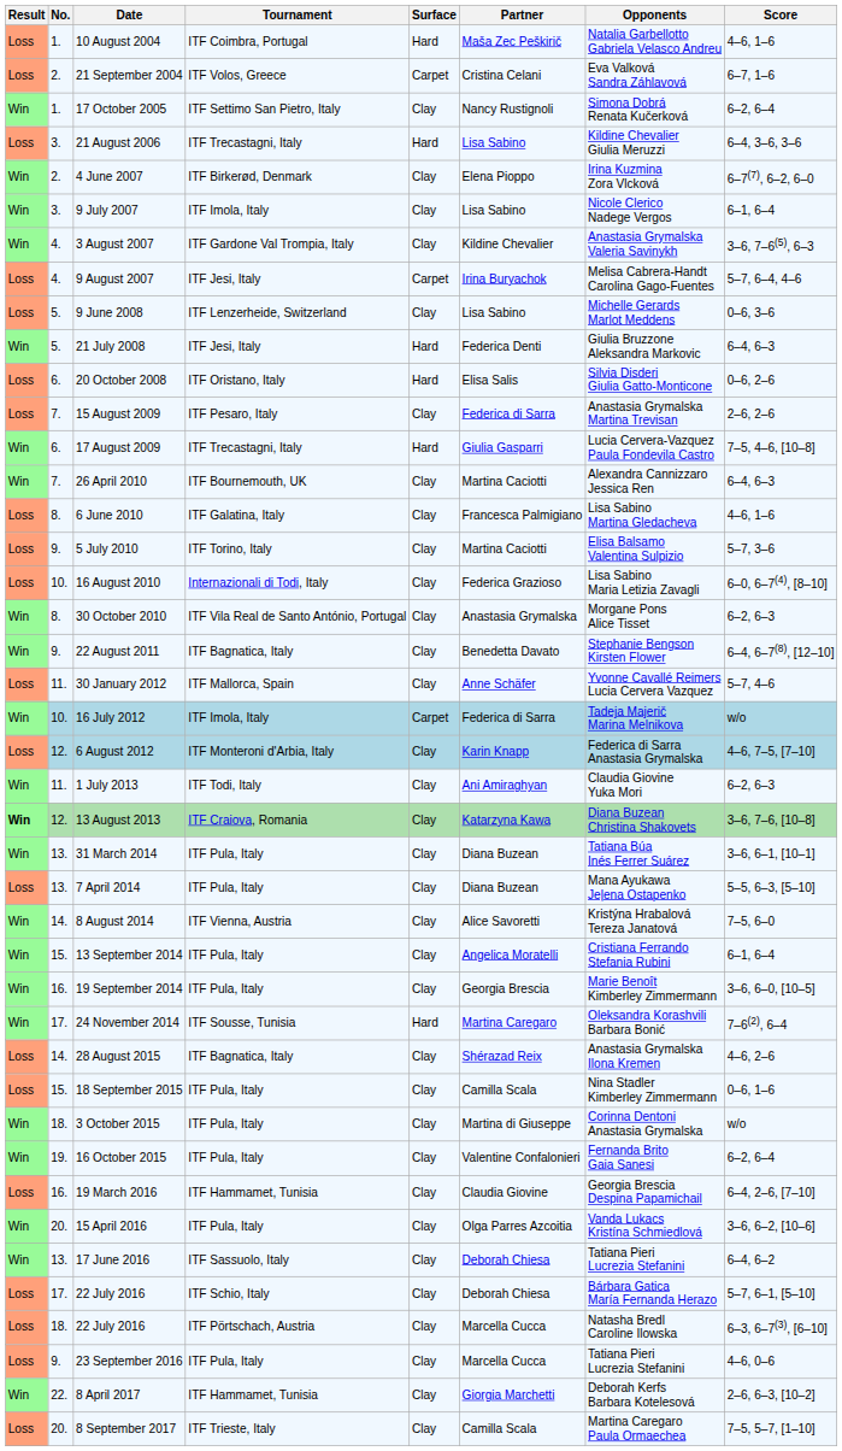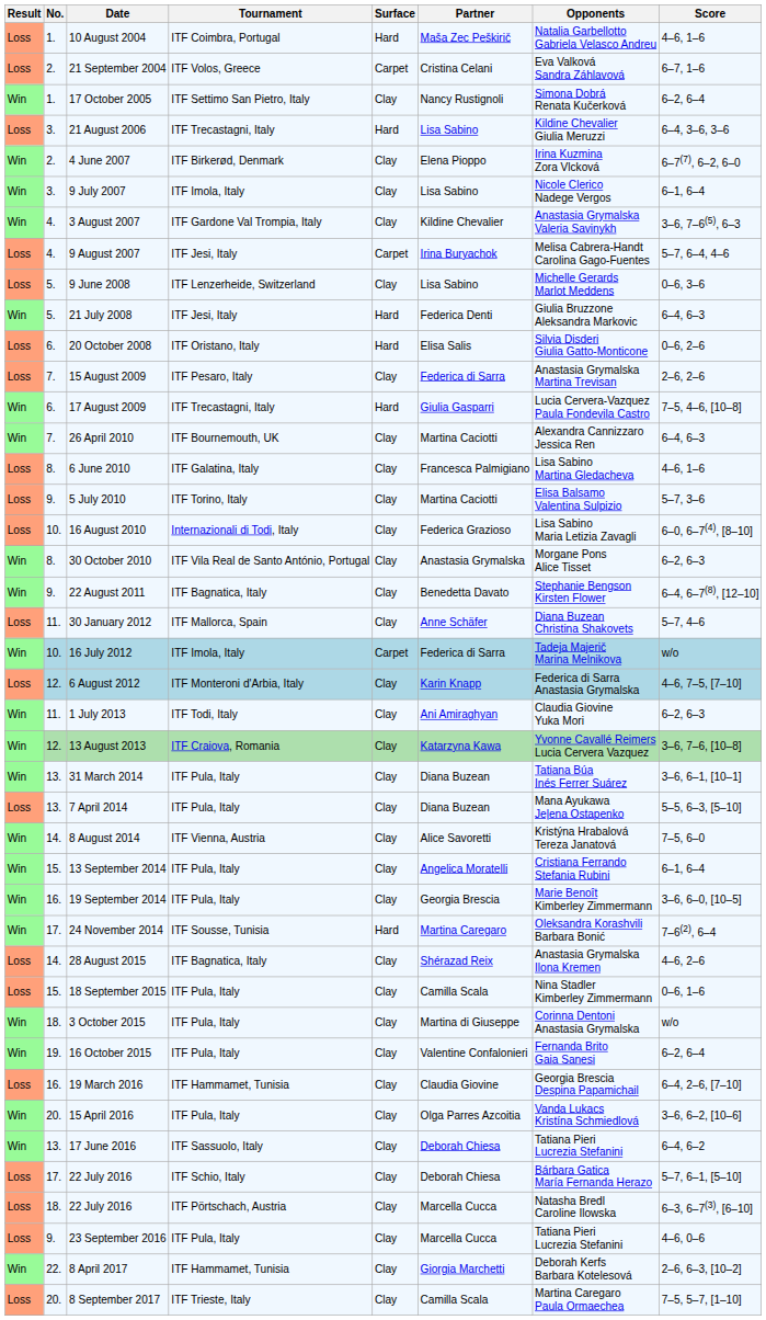 <table class="sortable wikitable" style=font-size:97%>
 <tr>
 <th>Result</th>
 <th>No.</th>
 <th>Date</th>
 <th>Tournament</th>
 <th>Surface</th>
 <th>Partner</th>
 <th>Opponents</th>
 <th class="unsortable">Score</th>
 </tr>
 <tr style="background:#f0f8ff;">
 <td style="background:#ffa07a;">Loss</td>
 <td>1.</td>
 <td>10 August 2004</td>
 <td>ITF Coimbra, Portugal</td>
 <td>Hard</td>
 <td> <a href='#'>Maša Zec Peškirič</a></td>
 <td> <a href='#'>Natalia Garbellotto</a> <br>  <a href='#'>Gabriela Velasco Andreu</a></td>
 <td>4–6, 1–6</td>
 </tr>
 <tr style="background:#f0f8ff;">
 <td style="background:#ffa07a;">Loss</td>
 <td>2.</td>
 <td>21 September 2004</td>
 <td>ITF Volos, Greece</td>
 <td>Carpet</td>
 <td> Cristina Celani</td>
 <td> Eva Valková <br>  <a href='#'>Sandra Záhlavová</a></td>
 <td>6–7, 1–6</td>
 </tr>
 <tr style="background:#f0f8ff;">
 <td style="background:#98fb98;">Win</td>
 <td>1.</td>
 <td>17 October 2005</td>
 <td>ITF Settimo San Pietro, Italy</td>
 <td>Clay</td>
 <td> Nancy Rustignoli</td>
 <td> <a href='#'>Simona Dobrá</a> <br>  Renata Kučerková</td>
 <td>6–2, 6–4</td>
 </tr>
 <tr style="background:#f0f8ff;">
 <td style="background:#ffa07a;">Loss</td>
 <td>3.</td>
 <td>21 August 2006</td>
 <td>ITF Trecastagni, Italy</td>
 <td>Hard</td>
 <td> <a href='#'>Lisa Sabino</a></td>
 <td> <a href='#'>Kildine Chevalier</a> <br>  Giulia Meruzzi</td>
 <td>6–4, 3–6, 3–6</td>
 </tr>
 <tr style="background:#f0f8ff;">
 <td style="background:#98fb98;">Win</td>
 <td>2.</td>
 <td>4 June 2007</td>
 <td>ITF Birkerød, Denmark</td>
 <td>Clay</td>
 <td> Elena Pioppo</td>
 <td> <a href='#'>Irina Kuzmina</a> <br>  Zora Vlcková</td>
 <td>6–7<sup>(7)</sup>, 6–2, 6–0</td>
 </tr>
 <tr style="background:#f0f8ff;">
 <td style="background:#98fb98;">Win</td>
 <td>3.</td>
 <td>9 July 2007</td>
 <td>ITF Imola, Italy</td>
 <td>Clay</td>
 <td> Lisa Sabino</td>
 <td> <a href='#'>Nicole Clerico</a> <br>  Nadege Vergos</td>
 <td>6–1, 6–4</td>
 </tr>
 <tr style="background:#f0f8ff;">
 <td style="background:#98fb98;">Win</td>
 <td>4.</td>
 <td>3 August 2007</td>
 <td>ITF Gardone Val Trompia, Italy</td>
 <td>Clay</td>
 <td> Kildine Chevalier</td>
 <td> <a href='#'>Anastasia Grymalska</a> <br>  <a href='#'>Valeria Savinykh</a></td>
 <td>3–6, 7–6<sup>(5)</sup>, 6–3</td>
 </tr>
 <tr style="background:#f0f8ff;">
 <td style="background:#ffa07a;">Loss</td>
 <td>4.</td>
 <td>9 August 2007</td>
 <td>ITF Jesi, Italy</td>
 <td>Carpet</td>
 <td> <a href='#'>Irina Buryachok</a></td>
 <td> Melisa Cabrera-Handt <br>  Carolina Gago-Fuentes</td>
 <td>5–7, 6–4, 4–6</td>
 </tr>
 <tr style="background:#f0f8ff;">
 <td style="background:#ffa07a;">Loss</td>
 <td>5.</td>
 <td>9 June 2008</td>
 <td>ITF Lenzerheide, Switzerland</td>
 <td>Clay</td>
 <td> Lisa Sabino</td>
 <td> <a href='#'>Michelle Gerards</a> <br>  <a href='#'>Marlot Meddens</a></td>
 <td>0–6, 3–6</td>
 </tr>
 <tr style="background:#f0f8ff;">
 <td style="background:#98fb98;">Win</td>
 <td>5.</td>
 <td>21 July 2008</td>
 <td>ITF Jesi, Italy</td>
 <td>Hard</td>
 <td> Federica Denti</td>
 <td> Giulia Bruzzone <br>  Aleksandra Markovic</td>
 <td>6–4, 6–3</td>
 </tr>
 <tr style="background:#f0f8ff;">
 <td style="background:#ffa07a;">Loss</td>
 <td>6.</td>
 <td>20 October 2008</td>
 <td>ITF Oristano, Italy</td>
 <td>Hard</td>
 <td> Elisa Salis</td>
 <td> <a href='#'>Silvia Disderi</a> <br>  <a href='#'>Giulia Gatto-Monticone</a></td>
 <td>0–6, 2–6</td>
 </tr>
 <tr style="background:#f0f8ff;">
 <td style="background:#ffa07a;">Loss</td>
 <td>7.</td>
 <td>15 August 2009</td>
 <td>ITF Pesaro, Italy</td>
 <td>Clay</td>
 <td> <a href='#'>Federica di Sarra</a></td>
 <td> Anastasia Grymalska <br>  <a href='#'>Martina Trevisan</a></td>
 <td>2–6, 2–6</td>
 </tr>
 <tr style="background:#f0f8ff;">
 <td style="background:#98fb98;">Win</td>
 <td>6.</td>
 <td>17 August 2009</td>
 <td>ITF Trecastagni, Italy</td>
 <td>Hard</td>
 <td> <a href='#'>Giulia Gasparri</a></td>
 <td> Lucia Cervera-Vazquez <br>  <a href='#'>Paula Fondevila Castro</a></td>
 <td>7–5, 4–6, [10–8]</td>
 </tr>
 <tr style="background:#f0f8ff;">
 <td style="background:#98fb98;">Win</td>
 <td>7.</td>
 <td>26 April 2010</td>
 <td>ITF Bournemouth, UK</td>
 <td>Clay</td>
 <td> Martina Caciotti</td>
 <td> Alexandra Cannizzaro <br>  Jessica Ren</td>
 <td>6–4, 6–3</td>
 </tr>
 <tr style="background:#f0f8ff;">
 <td style="background:#ffa07a;">Loss</td>
 <td>8.</td>
 <td>6 June 2010</td>
 <td>ITF Galatina, Italy</td>
 <td>Clay</td>
 <td> Francesca Palmigiano</td>
 <td> Lisa Sabino <br>  <a href='#'>Martina Gledacheva</a></td>
 <td>4–6, 1–6</td>
 </tr>
 <tr style="background:#f0f8ff;">
 <td style="background:#ffa07a;">Loss</td>
 <td>9.</td>
 <td>5 July 2010</td>
 <td>ITF Torino, Italy</td>
 <td>Clay</td>
 <td> Martina Caciotti</td>
 <td> <a href='#'>Elisa Balsamo</a> <br>  <a href='#'>Valentina Sulpizio</a></td>
 <td>5–7, 3–6</td>
 </tr>
 <tr style="background:#f0f8ff;">
 <td style="background:#ffa07a;">Loss</td>
 <td>10.</td>
 <td>16 August 2010</td>
 <td><a href='#'>Internazionali di Todi</a>, Italy</td>
 <td>Clay</td>
 <td> Federica Grazioso</td>
 <td> Lisa Sabino <br>  Maria Letizia Zavagli</td>
 <td>6–0, 6–7<sup>(4)</sup>, [8–10]</td>
 </tr>
 <tr style="background:#f0f8ff;">
 <td style="background:#98fb98;">Win</td>
 <td>8.</td>
 <td>30 October 2010</td>
 <td>ITF Vila Real de Santo António, Portugal</td>
 <td>Clay</td>
 <td> Anastasia Grymalska</td>
 <td> Morgane Pons <br>  Alice Tisset</td>
 <td>6–2, 6–3</td>
 </tr>
 <tr style="background:#f0f8ff;">
 <td style="background:#98fb98;">Win</td>
 <td>9.</td>
 <td>22 August 2011</td>
 <td>ITF Bagnatica, Italy</td>
 <td>Clay</td>
 <td> Benedetta Davato</td>
 <td> <a href='#'>Stephanie Bengson</a> <br>  <a href='#'>Kirsten Flower</a></td>
 <td>6–4, 6–7<sup>(8)</sup>, [12–10]</td>
 </tr>
 <tr style="background:#f0f8ff;">
 <td style="background:#ffa07a;">Loss</td>
 <td>11.</td>
 <td>30 January 2012</td>
 <td>ITF Mallorca, Spain</td>
 <td>Clay</td>
 <td> <a href='#'>Anne Schäfer</a></td>
-<td> <a href='#'>Yvonne Cavallé Reimers</a> <br>  Lucia Cervera Vazquez</td>
+<td> <a href='#'>Diana Buzean</a> <br>  <a href='#'>Christina Shakovets</a></td>
 <td>5–7, 4–6</td>
 </tr>
 <tr style="background:lightblue;">
 <td style="background:#98fb98;">Win</td>
 <td>10.</td>
 <td>16 July 2012</td>
 <td>ITF Imola, Italy</td>
 <td>Carpet</td>
 <td> Federica di Sarra</td>
 <td> <a href='#'>Tadeja Majerič</a> <br>  <a href='#'>Marina Melnikova</a></td>
 <td>w/o</td>
 </tr>
 <tr style="background:lightblue;">
 <td style="background:#ffa07a;">Loss</td>
 <td>12.</td>
 <td>6 August 2012</td>
 <td>ITF Monteroni d'Arbia, Italy</td>
 <td>Clay</td>
 <td> <a href='#'>Karin Knapp</a></td>
 <td> Federica di Sarra <br>  Anastasia Grymalska</td>
 <td>4–6, 7–5, [7–10]</td>
 </tr>
 <tr style="background:#f0f8ff;">
 <td style="background:#98fb98;">Win</td>
 <td>11.</td>
 <td>1 July 2013</td>
 <td>ITF Todi, Italy</td>
 <td>Clay</td>
 <td> <a href='#'>Ani Amiraghyan</a></td>
 <td> Claudia Giovine <br>  Yuka Mori</td>
 <td>6–2, 6–3</td>
 </tr>
 <tr style="background:#addfad;">
-<td style="background:#98fb98;"><strong>Win</strong></td>
+<td style="background:#98fb98;">Win</td>
 <td>12.</td>
 <td>13 August 2013</td>
 <td><a href='#'>ITF Craiova</a>, Romania</td>
 <td>Clay</td>
 <td> <a href='#'>Katarzyna Kawa</a></td>
-<td> <a href='#'>Diana Buzean</a> <br>  <a href='#'>Christina Shakovets</a></td>
+<td> <a href='#'>Yvonne Cavallé Reimers</a> <br>  Lucia Cervera Vazquez</td>
 <td>3–6, 7–6, [10–8]</td>
 </tr>
 <tr style="background:#f0f8ff;">
 <td style="background:#98fb98;">Win</td>
 <td>13.</td>
 <td>31 March 2014</td>
 <td>ITF Pula, Italy</td>
 <td>Clay</td>
 <td> Diana Buzean</td>
 <td> <a href='#'>Tatiana Búa</a> <br>  <a href='#'>Inés Ferrer Suárez</a></td>
 <td>3–6, 6–1, [10–1]</td>
 </tr>
 <tr style="background:#f0f8ff;">
 <td style="background:#ffa07a;">Loss</td>
 <td>13.</td>
 <td>7 April 2014</td>
 <td>ITF Pula, Italy</td>
 <td>Clay</td>
 <td> Diana Buzean</td>
 <td> Mana Ayukawa <br>  <a href='#'>Jeļena Ostapenko</a></td>
 <td>5–5, 6–3, [5–10]</td>
 </tr>
 <tr style="background:#f0f8ff;">
 <td style="background:#98fb98;">Win</td>
 <td>14.</td>
 <td>8 August 2014</td>
 <td>ITF Vienna, Austria</td>
 <td>Clay</td>
 <td> Alice Savoretti</td>
 <td> Kristýna Hrabalová <br>  Tereza Janatová</td>
 <td>7–5, 6–0</td>
 </tr>
 <tr style="background:#f0f8ff;">
 <td style="background:#98fb98;">Win</td>
 <td>15.</td>
 <td>13 September 2014</td>
 <td>ITF Pula, Italy</td>
 <td>Clay</td>
 <td> <a href='#'>Angelica Moratelli</a></td>
 <td> <a href='#'>Cristiana Ferrando</a> <br>  <a href='#'>Stefania Rubini</a></td>
 <td>6–1, 6–4</td>
 </tr>
 <tr style="background:#f0f8ff;">
 <td style="background:#98fb98;">Win</td>
 <td>16.</td>
 <td>19 September 2014</td>
 <td>ITF Pula, Italy</td>
 <td>Clay</td>
 <td> Georgia Brescia</td>
 <td> <a href='#'>Marie Benoît</a> <br>  Kimberley Zimmermann</td>
 <td>3–6, 6–0, [10–5]</td>
 </tr>
 <tr style="background:#f0f8ff;">
 <td style="background:#98fb98;">Win</td>
 <td>17.</td>
 <td>24 November 2014</td>
 <td>ITF Sousse, Tunisia</td>
 <td>Hard</td>
 <td> <a href='#'>Martina Caregaro</a></td>
 <td> <a href='#'>Oleksandra Korashvili</a> <br>  Barbara Bonić</td>
 <td>7–6<sup>(2)</sup>, 6–4</td>
 </tr>
 <tr style="background:#f0f8ff;">
 <td style="background:#ffa07a;">Loss</td>
 <td>14.</td>
 <td>28 August 2015</td>
 <td>ITF Bagnatica, Italy</td>
 <td>Clay</td>
 <td> <a href='#'>Shérazad Reix</a></td>
 <td> Anastasia Grymalska <br>  <a href='#'>Ilona Kremen</a></td>
 <td>4–6, 2–6</td>
 </tr>
 <tr style="background:#f0f8ff;">
 <td style="background:#ffa07a;">Loss</td>
 <td>15.</td>
 <td>18 September 2015</td>
 <td>ITF Pula, Italy</td>
 <td>Clay</td>
 <td> Camilla Scala</td>
 <td> Nina Stadler <br>  Kimberley Zimmermann</td>
 <td>0–6, 1–6</td>
 </tr>
 <tr style="background:#f0f8ff;">
 <td style="background:#98fb98;">Win</td>
 <td>18.</td>
 <td>3 October 2015</td>
 <td>ITF Pula, Italy</td>
 <td>Clay</td>
 <td> Martina di Giuseppe</td>
 <td> <a href='#'>Corinna Dentoni</a> <br>  Anastasia Grymalska</td>
 <td>w/o</td>
 </tr>
 <tr style="background:#f0f8ff;">
 <td style="background:#98fb98;">Win</td>
 <td>19.</td>
 <td>16 October 2015</td>
 <td>ITF Pula, Italy</td>
 <td>Clay</td>
 <td> Valentine Confalonieri</td>
 <td> <a href='#'>Fernanda Brito</a> <br>  <a href='#'>Gaia Sanesi</a></td>
 <td>6–2, 6–4</td>
 </tr>
 <tr style="background:#f0f8ff;">
 <td style="background:#ffa07a;">Loss</td>
 <td>16.</td>
 <td>19 March 2016</td>
 <td>ITF Hammamet, Tunisia</td>
 <td>Clay</td>
 <td> Claudia Giovine</td>
 <td> Georgia Brescia <br>  <a href='#'>Despina Papamichail</a></td>
 <td>6–4, 2–6, [7–10]</td>
 </tr>
 <tr style="background:#f0f8ff;">
 <td style="background:#98fb98;">Win</td>
 <td>20.</td>
 <td>15 April 2016</td>
 <td>ITF Pula, Italy</td>
 <td>Clay</td>
 <td> Olga Parres Azcoitia</td>
 <td> <a href='#'>Vanda Lukacs</a> <br>  <a href='#'>Kristína Schmiedlová</a></td>
 <td>3–6, 6–2, [10–6]</td>
 </tr>
 <tr style="background:#f0f8ff;">
 <td style="background:#98fb98;">Win</td>
 <td>13.</td>
 <td>17 June 2016</td>
 <td>ITF Sassuolo, Italy</td>
 <td>Clay</td>
 <td> <a href='#'>Deborah Chiesa</a></td>
 <td> Tatiana Pieri <br>  <a href='#'>Lucrezia Stefanini</a></td>
 <td>6–4, 6–2</td>
 </tr>
 <tr style="background:#f0f8ff;">
 <td style="background:#ffa07a;">Loss</td>
 <td>17.</td>
 <td>22 July 2016</td>
 <td>ITF Schio, Italy</td>
 <td>Clay</td>
 <td> Deborah Chiesa</td>
 <td> <a href='#'>Bárbara Gatica</a> <br>  <a href='#'>María Fernanda Herazo</a></td>
 <td>5–7, 6–1, [5–10]</td>
 </tr>
 <tr style="background:#f0f8ff;">
 <td style="background:#ffa07a;">Loss</td>
 <td>18.</td>
 <td>22 July 2016</td>
 <td>ITF Pörtschach, Austria</td>
 <td>Clay</td>
 <td> Marcella Cucca</td>
 <td> Natasha Bredl <br>  Caroline Ilowska</td>
 <td>6–3, 6–7<sup>(3)</sup>, [6–10]</td>
 </tr>
 <tr style="background:#f0f8ff;">
 <td style="background:#ffa07a;">Loss</td>
 <td>9.</td>
 <td>23 September 2016</td>
 <td>ITF Pula, Italy</td>
 <td>Clay</td>
 <td> Marcella Cucca</td>
 <td> Tatiana Pieri <br>  Lucrezia Stefanini</td>
 <td>4–6, 0–6</td>
 </tr>
 <tr style="background:#f0f8ff;">
 <td style="background:#98fb98;">Win</td>
 <td>22.</td>
 <td>8 April 2017</td>
 <td>ITF Hammamet, Tunisia</td>
 <td>Clay</td>
 <td> <a href='#'>Giorgia Marchetti</a></td>
 <td> Deborah Kerfs <br>  Barbara Kotelesová</td>
 <td>2–6, 6–3, [10–2]</td>
 </tr>
 <tr style="background:#f0f8ff;">
 <td style="background:#ffa07a;">Loss</td>
 <td>20.</td>
 <td>8 September 2017</td>
 <td>ITF Trieste, Italy</td>
 <td>Clay</td>
 <td> Camilla Scala</td>
 <td> Martina Caregaro <br>  <a href='#'>Paula Ormaechea</a></td>
 <td>7–5, 5–7, [1–10]</td>
 </tr>
 </table>
